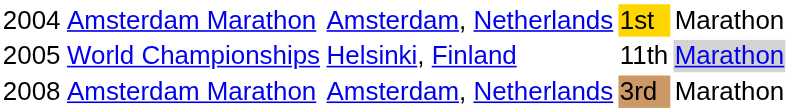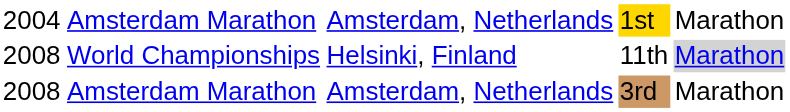 <table>
 <tr>
 <td>2004</td>
 <td><a href='#'>Amsterdam Marathon</a></td>
 <td><a href='#'>Amsterdam</a>, <a href='#'>Netherlands</a></td>
 <td bgcolor=gold>1st</td>
 <td>Marathon</td>
 </tr>
 <tr>
-<td>2005</td>
+<td>2008</td>
 <td><a href='#'>World Championships</a></td>
 <td><a href='#'>Helsinki</a>, <a href='#'>Finland</a></td>
 <td>11th</td>
 <td style="background: lightgrey;"><a href='#'>Marathon</a></td>
 </tr>
 <tr>
 <td>2008</td>
 <td><a href='#'>Amsterdam Marathon</a></td>
 <td><a href='#'>Amsterdam</a>, <a href='#'>Netherlands</a></td>
 <td bgcolor="#cc9966">3rd</td>
 <td>Marathon</td>
 </tr>
 </table>
